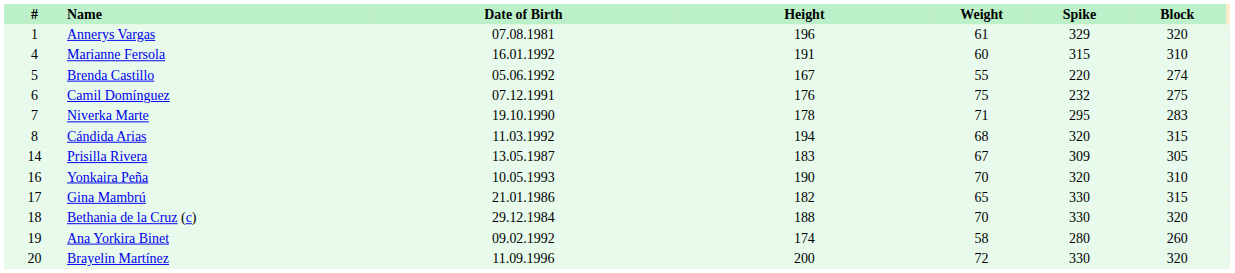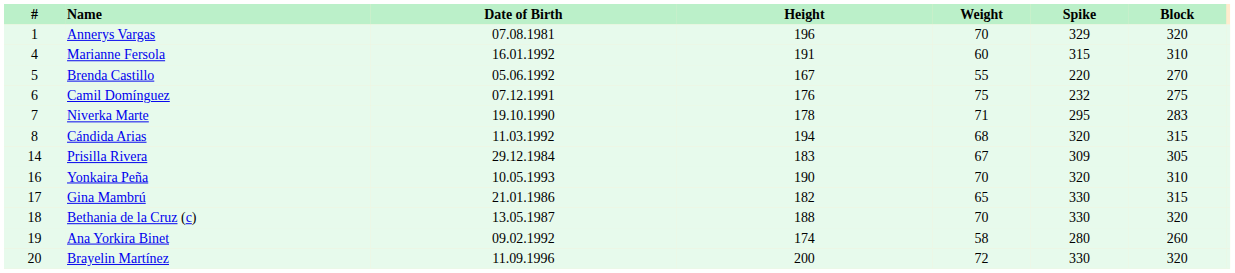 <table border=0 cellpadding=2 cellspacing=0  |- bgcolor=#FFECCE style="text-align:center; font-size:90%;" width=100%>
 <tr bgcolor=#BBF0C9>
 <th width=5%>#</th>
 <th width=25% align=left>Name</th>
 <th width=25%>Date of Birth</th>
 <th width=21%>Height</th>
 <th width=8%>Weight</th>
 <th width=8%>Spike</th>
 <th width=8%>Block</th>
 </tr>
 <tr bgcolor=#E7FAEC>
 <td>1</td>
 <td align=left><a href='#'>Annerys Vargas</a></td>
 <td>07.08.1981</td>
 <td>196</td>
-<td>61</td>
+<td>70</td>
 <td>329</td>
 <td>320</td>
 <td></td>
 </tr>
 <tr bgcolor=#E7FAEC>
 <td>4</td>
 <td align=left><a href='#'>Marianne Fersola</a></td>
 <td>16.01.1992</td>
 <td>191</td>
 <td>60</td>
 <td>315</td>
 <td>310</td>
 <td></td>
 </tr>
 <tr bgcolor=#E7FAEC>
 <td>5</td>
 <td align=left><a href='#'>Brenda Castillo</a></td>
 <td>05.06.1992</td>
 <td>167</td>
 <td>55</td>
 <td>220</td>
-<td>274</td>
+<td>270</td>
 <td></td>
 </tr>
 <tr bgcolor=#E7FAEC>
 <td>6</td>
 <td align=left><a href='#'>Camil Domínguez</a></td>
 <td>07.12.1991</td>
 <td>176</td>
 <td>75</td>
 <td>232</td>
 <td>275</td>
 <td></td>
 </tr>
 <tr bgcolor=#E7FAEC>
 <td>7</td>
 <td align=left><a href='#'>Niverka Marte</a></td>
 <td>19.10.1990</td>
 <td>178</td>
 <td>71</td>
 <td>295</td>
 <td>283</td>
 <td></td>
 </tr>
 <tr bgcolor=#E7FAEC>
 <td>8</td>
 <td align=left><a href='#'>Cándida Arias</a></td>
 <td>11.03.1992</td>
 <td>194</td>
 <td>68</td>
 <td>320</td>
 <td>315</td>
 <td></td>
 </tr>
 <tr bgcolor=#E7FAEC>
 <td>14</td>
 <td align=left><a href='#'>Prisilla Rivera</a></td>
-<td>13.05.1987</td>
+<td>29.12.1984</td>
 <td>183</td>
 <td>67</td>
 <td>309</td>
 <td>305</td>
 <td></td>
 </tr>
 <tr bgcolor=#E7FAEC>
 <td>16</td>
 <td align=left><a href='#'>Yonkaira Peña</a></td>
 <td>10.05.1993</td>
 <td>190</td>
 <td>70</td>
 <td>320</td>
 <td>310</td>
 <td></td>
 </tr>
 <tr bgcolor=#E7FAEC>
 <td>17</td>
 <td align=left><a href='#'>Gina Mambrú</a></td>
 <td>21.01.1986</td>
 <td>182</td>
 <td>65</td>
 <td>330</td>
 <td>315</td>
 <td></td>
 </tr>
 <tr bgcolor=#E7FAEC>
 <td>18</td>
 <td align=left><a href='#'>Bethania de la Cruz</a> (<a href='#'>c</a>)</td>
-<td>29.12.1984</td>
+<td>13.05.1987</td>
 <td>188</td>
 <td>70</td>
 <td>330</td>
 <td>320</td>
 <td></td>
 </tr>
 <tr bgcolor=#E7FAEC>
 <td>19</td>
 <td align=left><a href='#'>Ana Yorkira Binet</a></td>
 <td>09.02.1992</td>
 <td>174</td>
 <td>58</td>
 <td>280</td>
 <td>260</td>
 <td></td>
 </tr>
 <tr bgcolor=#E7FAEC>
 <td>20</td>
 <td align=left><a href='#'>Brayelin Martínez</a></td>
 <td>11.09.1996</td>
 <td>200</td>
 <td>72</td>
 <td>330</td>
 <td>320</td>
 <td></td>
 </tr>
 </table>
